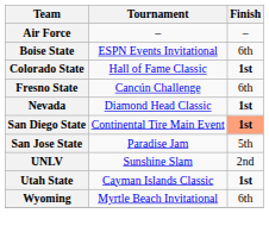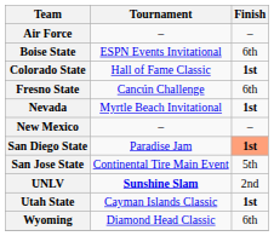 <table class="wikitable">
 <tr>
 <th>Team</th>
 <th>Tournament</th>
 <th>Finish</th>
 </tr>
 <tr style="text-align:center;">
 <th style=>Air Force</th>
 <td>–</td>
 <td>–</td>
 </tr>
 <tr style="text-align:center;">
 <th style=>Boise State</th>
 <td><a href='#'>ESPN Events Invitational</a></td>
 <td>6th</td>
 </tr>
 <tr style="text-align:center;">
 <th style=>Colorado State</th>
 <td><a href='#'>Hall of Fame Classic</a></td>
 <td><strong>1st</strong></td>
 </tr>
 <tr style="text-align:center;">
 <th style=>Fresno State</th>
 <td><a href='#'>Cancún Challenge</a></td>
 <td>6th</td>
 </tr>
 <tr style="text-align:center;">
 <th style=>Nevada</th>
-<td><a href='#'>Diamond Head Classic</a></td>
+<td><a href='#'>Myrtle Beach Invitational</a></td>
 <td><strong>1st</strong></td>
 </tr>
 <tr style="text-align:center;">
+<th style=>New Mexico</th>
+<td>–</td>
+<td>–</td>
+</tr>
+<tr style="text-align:center;">
 <th style=>San Diego State</th>
-<td><a href='#'>Continental Tire Main Event</a></td>
+<td><a href='#'>Paradise Jam</a></td>
 <td style="background: lightsalmon;"><strong>1st</strong></td>
 </tr>
 <tr style="text-align:center;">
 <th style=>San Jose State</th>
-<td><a href='#'>Paradise Jam</a></td>
+<td><a href='#'>Continental Tire Main Event</a></td>
 <td>5th</td>
 </tr>
 <tr style="text-align:center;">
 <th style=>UNLV</th>
-<td><a href='#'>Sunshine Slam</a></td>
+<td><strong><a href='#'>Sunshine Slam</a></strong></td>
 <td>2nd</td>
 </tr>
 <tr style="text-align:center;">
 <th style=>Utah State</th>
 <td><a href='#'>Cayman Islands Classic</a></td>
 <td><strong>1st</strong></td>
 </tr>
 <tr style="text-align:center;">
 <th style=>Wyoming</th>
-<td><a href='#'>Myrtle Beach Invitational</a></td>
+<td><a href='#'>Diamond Head Classic</a></td>
 <td>6th</td>
 </tr>
 <tr>
 </tr>
 </table>
